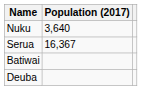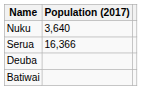 <table class="wikitable sortable">
 <tr>
 <th>Name</th>
 <th>Population (2017)</th>
 <th></th>
 </tr>
 <tr>
 <td>Nuku</td>
 <td>3,640</td>
 <td></td>
 </tr>
 <tr>
 <td>Serua</td>
-<td>16,367</td>
+<td>16,366</td>
+<td></td>
+</tr>
+<tr>
+<td>Deuba</td>
+<td></td>
 <td></td>
 </tr>
 <tr>
 <td>Batiwai</td>
 <td></td>
 <td></td>
 </tr>
-<tr>
-<td>Deuba</td>
-<td></td>
-<td></td>
-</tr>
 </table>
